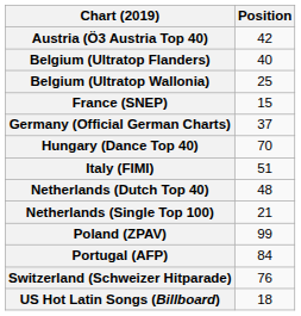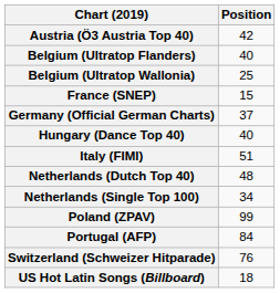 <table class="wikitable sortable plainrowheaders" style="text-align:center">
 <tr>
 <th scope="col">Chart (2019)</th>
 <th scope="col">Position</th>
 </tr>
 <tr>
 <th scope="row">Austria (Ö3 Austria Top 40)</th>
 <td>42</td>
 </tr>
 <tr>
 <th scope="row">Belgium (Ultratop Flanders)</th>
 <td>40</td>
 </tr>
 <tr>
 <th scope="row">Belgium (Ultratop Wallonia)</th>
 <td>25</td>
 </tr>
 <tr>
 <th scope="row">France (SNEP)</th>
 <td>15</td>
 </tr>
 <tr>
 <th scope="row">Germany (Official German Charts)</th>
 <td>37</td>
 </tr>
 <tr>
 <th scope="row">Hungary (Dance Top 40)</th>
-<td>70</td>
+<td>40</td>
 </tr>
 <tr>
 <th scope="row">Italy (FIMI)</th>
 <td>51</td>
 </tr>
 <tr>
 <th scope="row">Netherlands (Dutch Top 40)</th>
 <td>48</td>
 </tr>
 <tr>
 <th scope="row">Netherlands (Single Top 100)</th>
-<td>21</td>
+<td>34</td>
 </tr>
 <tr>
 <th scope="row">Poland (ZPAV)</th>
 <td>99</td>
 </tr>
 <tr>
 <th scope="row">Portugal (AFP)</th>
 <td>84</td>
 </tr>
 <tr>
 <th scope="row">Switzerland (Schweizer Hitparade)</th>
 <td>76</td>
 </tr>
 <tr>
 <th scope="row">US Hot Latin Songs (<em>Billboard</em>)</th>
 <td>18</td>
 </tr>
 </table>
